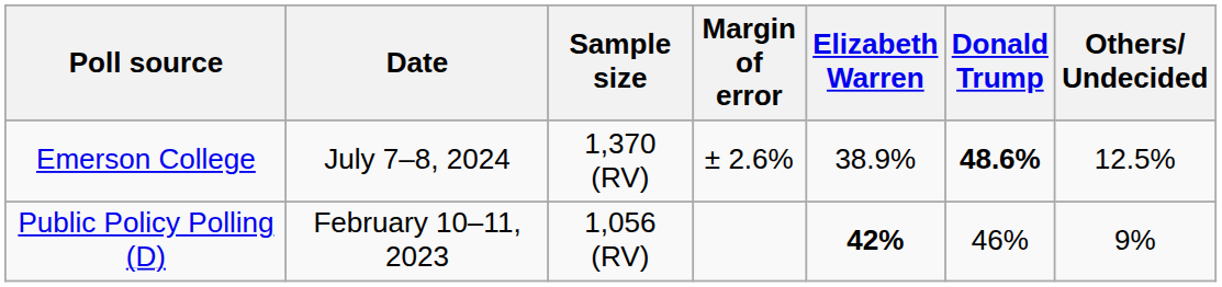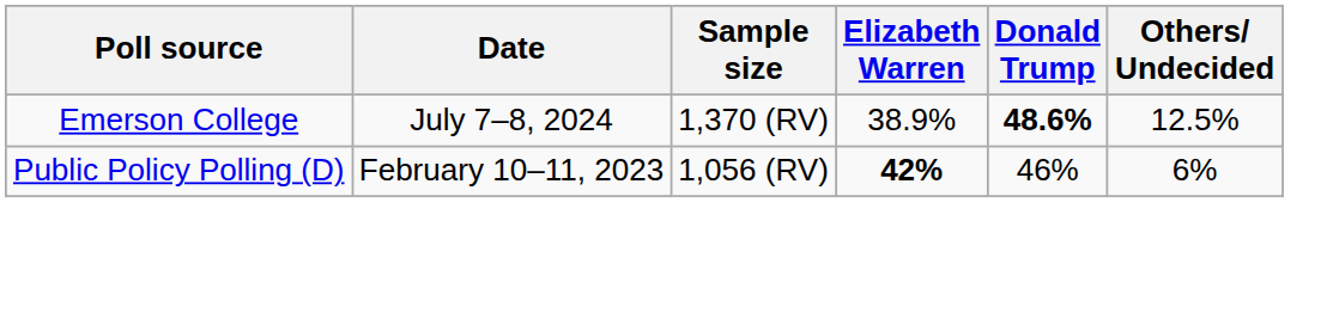 <table class="wikitable sortable mw-datatable" style="text-align:center;font-size:90%;line-height:17px">
 <tr>
 <th>Poll source</th>
 <th>Date</th>
 <th>Sample<br>size</th>
-<th>Margin<br>of error</th>
 <th class="unsortable"><a href='#'>Elizabeth<br>Warren</a><br><small></small></th>
 <th class="unsortable"><a href='#'>Donald<br>Trump</a><br><small></small></th>
 <th class="unsortable">Others/<br>Undecided</th>
 </tr>
 <tr>
 <td><a href='#'>Emerson College</a></td>
 <td>July 7–8, 2024</td>
 <td>1,370 (RV)</td>
-<td>± 2.6%</td>
 <td>38.9%</td>
 <td><strong>48.6%</strong></td>
 <td>12.5%</td>
 </tr>
 <tr>
 <td><a href='#'>Public Policy Polling (D)</a></td>
 <td data-sort-value="2023-02-11">February 10–11, 2023</td>
 <td>1,056 (RV)</td>
-<td></td>
 <td><strong>42%</strong></td>
 <td>46%</td>
-<td>9%</td>
+<td>6%</td>
 </tr>
 </table>
